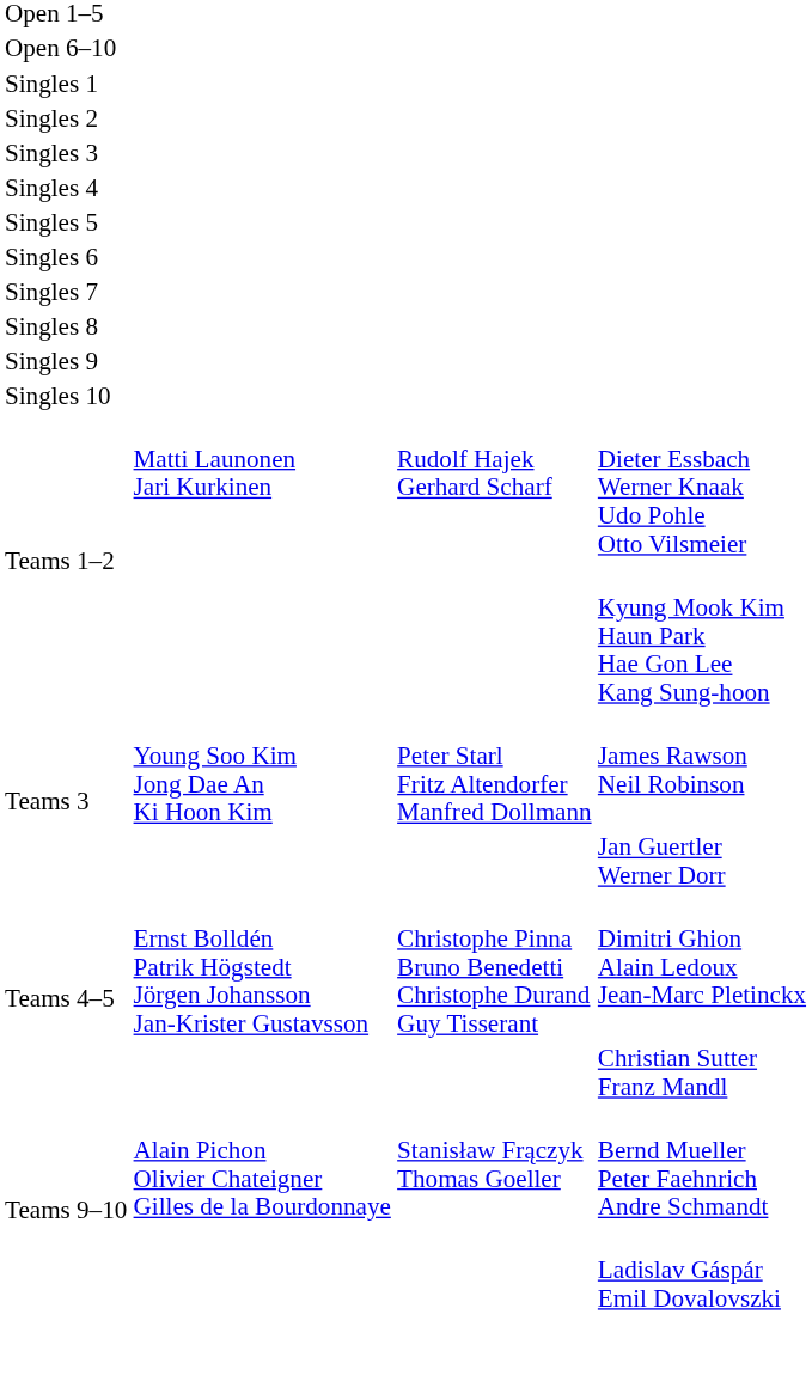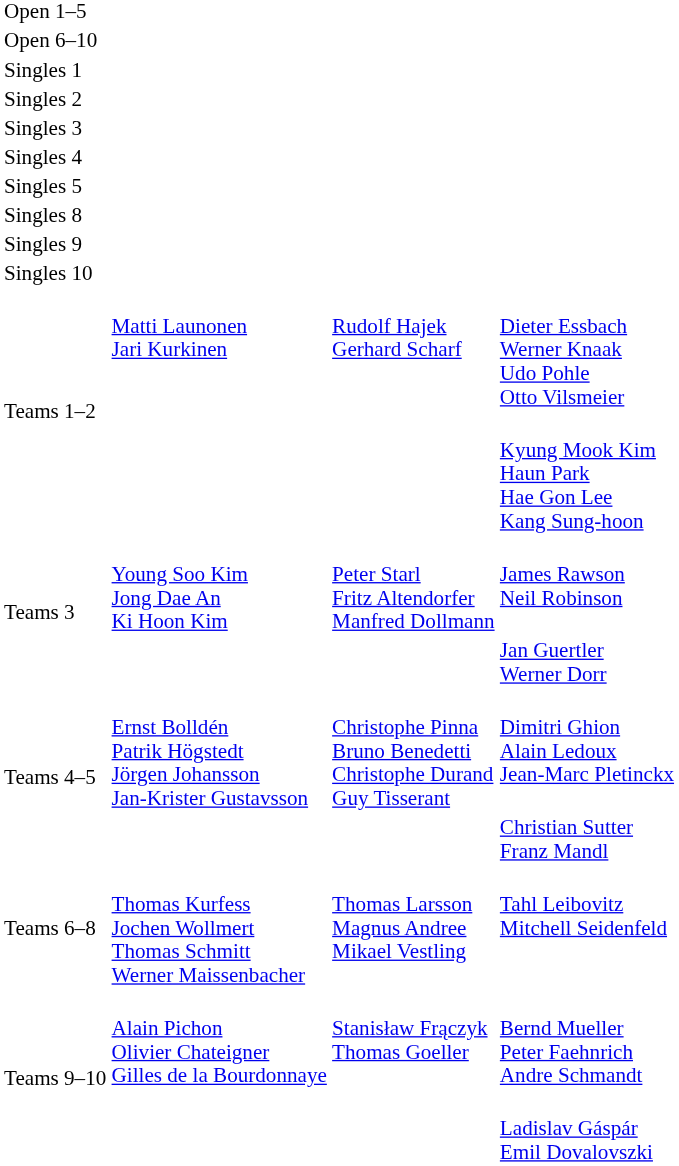 <table>
 <tr>
 <td rowspan=2>Open 1–5</td>
 <td rowspan=2></td>
 <td rowspan=2></td>
 <td></td>
 </tr>
 <tr>
 <td></td>
 </tr>
 <tr>
 <td rowspan=2>Open 6–10</td>
 <td rowspan=2></td>
 <td rowspan=2></td>
 <td></td>
 </tr>
 <tr>
 <td></td>
 </tr>
 <tr>
 <td rowspan=2>Singles 1</td>
 <td rowspan=2></td>
 <td rowspan=2></td>
 <td></td>
 </tr>
 <tr>
 <td></td>
 </tr>
 <tr>
 <td rowspan=2>Singles 2</td>
 <td rowspan=2></td>
 <td rowspan=2></td>
 <td></td>
 </tr>
 <tr>
 <td></td>
 </tr>
 <tr>
 <td rowspan=2>Singles 3</td>
 <td rowspan=2></td>
 <td rowspan=2></td>
 <td></td>
 </tr>
 <tr>
 <td></td>
 </tr>
 <tr>
 <td rowspan=2>Singles 4</td>
 <td rowspan=2></td>
 <td rowspan=2></td>
 <td></td>
 </tr>
 <tr>
 <td></td>
 </tr>
 <tr>
 <td rowspan=2>Singles 5</td>
 <td rowspan=2></td>
 <td rowspan=2></td>
 <td></td>
 </tr>
 <tr>
 <td></td>
 </tr>
 <tr>
-<td>Singles 6</td>
-<td></td>
-<td></td>
-<td></td>
-</tr>
-<tr>
-<td>Singles 7</td>
-<td></td>
-<td></td>
-<td></td>
-</tr>
-<tr>
 <td rowspan=2>Singles 8</td>
 <td rowspan=2></td>
 <td rowspan=2></td>
 <td></td>
 </tr>
 <tr>
 <td></td>
 </tr>
 <tr>
 <td rowspan=2>Singles 9</td>
 <td rowspan=2></td>
 <td rowspan=2></td>
 <td></td>
 </tr>
 <tr>
 <td></td>
 </tr>
 <tr>
 <td rowspan=2>Singles 10</td>
 <td rowspan=2></td>
 <td rowspan=2></td>
 <td></td>
 </tr>
 <tr>
 <td></td>
 </tr>
 <tr>
 <td rowspan=2>Teams 1–2</td>
 <td rowspan=2 valign=top> <br> <a href='#'>Matti Launonen</a> <br> <a href='#'>Jari Kurkinen</a></td>
 <td rowspan=2 valign=top> <br> <a href='#'>Rudolf Hajek</a> <br> <a href='#'>Gerhard Scharf</a></td>
 <td valign=top> <br> <a href='#'>Dieter Essbach</a> <br> <a href='#'>Werner Knaak</a> <br> <a href='#'>Udo Pohle</a> <br> <a href='#'>Otto Vilsmeier</a></td>
 </tr>
 <tr>
 <td valign=top> <br> <a href='#'>Kyung Mook Kim</a> <br> <a href='#'>Haun Park</a> <br> <a href='#'>Hae Gon Lee</a> <br> <a href='#'>Kang Sung-hoon</a></td>
 </tr>
 <tr>
 <td rowspan=2>Teams 3</td>
 <td rowspan=2 valign=top> <br> <a href='#'>Young Soo Kim</a> <br> <a href='#'>Jong Dae An</a> <br> <a href='#'>Ki Hoon Kim</a></td>
 <td rowspan=2 valign=top> <br> <a href='#'>Peter Starl</a> <br> <a href='#'>Fritz Altendorfer</a> <br> <a href='#'>Manfred Dollmann</a></td>
 <td valign=top> <br> <a href='#'>James Rawson</a> <br> <a href='#'>Neil Robinson</a></td>
 </tr>
 <tr>
 <td valign=top> <br> <a href='#'>Jan Guertler</a> <br> <a href='#'>Werner Dorr</a></td>
 </tr>
 <tr>
 <td rowspan=2>Teams 4–5</td>
 <td rowspan=2 valign=top> <br> <a href='#'>Ernst Bolldén</a> <br> <a href='#'>Patrik Högstedt</a> <br> <a href='#'>Jörgen Johansson</a> <br> <a href='#'>Jan-Krister Gustavsson</a></td>
 <td rowspan=2 valign=top> <br> <a href='#'>Christophe Pinna</a> <br> <a href='#'>Bruno Benedetti</a> <br> <a href='#'>Christophe Durand</a> <br> <a href='#'>Guy Tisserant</a></td>
 <td valign=top> <br> <a href='#'>Dimitri Ghion</a> <br> <a href='#'>Alain Ledoux</a> <br> <a href='#'>Jean-Marc Pletinckx</a></td>
 </tr>
 <tr>
 <td valign=top> <br> <a href='#'>Christian Sutter</a> <br> <a href='#'>Franz Mandl</a></td>
 </tr>
 <tr>
+<td>Teams 6–8</td>
+<td valign=top> <br> <a href='#'>Thomas Kurfess</a> <br> <a href='#'>Jochen Wollmert</a> <br> <a href='#'>Thomas Schmitt</a> <br> <a href='#'>Werner Maissenbacher</a></td>
+<td valign=top> <br> <a href='#'>Thomas Larsson</a> <br> <a href='#'>Magnus Andree</a> <br> <a href='#'>Mikael Vestling</a></td>
+<td valign=top> <br> <a href='#'>Tahl Leibovitz</a> <br> <a href='#'>Mitchell Seidenfeld</a></td>
+</tr>
+<tr>
 <td rowspan=2>Teams 9–10</td>
 <td rowspan=2 valign=top> <br> <a href='#'>Alain Pichon</a> <br> <a href='#'>Olivier Chateigner</a> <br> <a href='#'>Gilles de la Bourdonnaye</a></td>
 <td rowspan=2 valign=top> <br> <a href='#'>Stanisław Frączyk</a> <br> <a href='#'>Thomas Goeller</a></td>
 <td valign=top> <br> <a href='#'>Bernd Mueller</a> <br> <a href='#'>Peter Faehnrich</a> <br> <a href='#'>Andre Schmandt</a></td>
 </tr>
 <tr>
 <td valign=top> <br> <a href='#'>Ladislav Gáspár</a> <br> <a href='#'>Emil Dovalovszki</a></td>
 </tr>
 </table>
